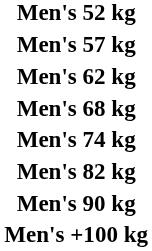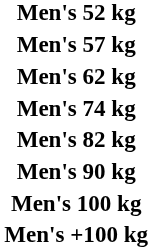 <table>
 <tr>
 <th scope="row">Men's 52 kg</th>
 <td></td>
 <td></td>
 <td></td>
 </tr>
 <tr>
 <th scope="row">Men's 57 kg</th>
 <td></td>
 <td></td>
 <td></td>
 </tr>
 <tr>
 <th scope="row">Men's 62 kg</th>
-<td></td>
-<td></td>
-<td></td>
-</tr>
-<tr>
-<th scope="row">Men's 68 kg</th>
 <td></td>
 <td></td>
 <td></td>
 </tr>
 <tr>
 <th scope="row">Men's 74 kg</th>
 <td></td>
 <td></td>
 <td></td>
 </tr>
 <tr>
 <th scope="row">Men's 82 kg</th>
 <td></td>
 <td></td>
 <td></td>
 </tr>
 <tr>
 <th scope="row">Men's 90 kg</th>
 <td></td>
 <td></td>
 <td></td>
 </tr>
 <tr>
+<th scope="row">Men's 100 kg</th>
+<td></td>
+<td></td>
+<td></td>
+</tr>
+<tr>
 <th scope="row">Men's +100 kg</th>
 <td></td>
 <td></td>
 <td></td>
 </tr>
 </table>
